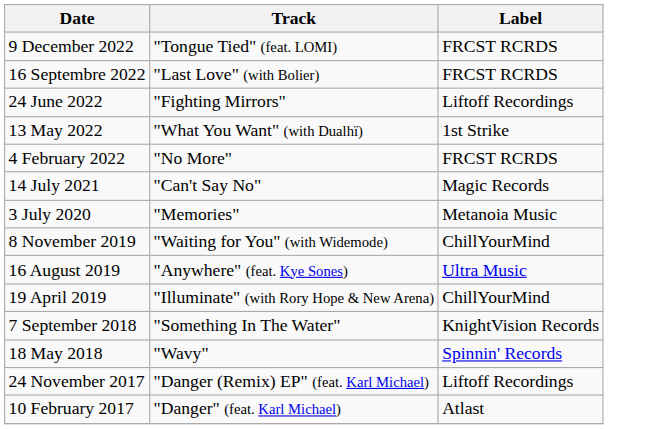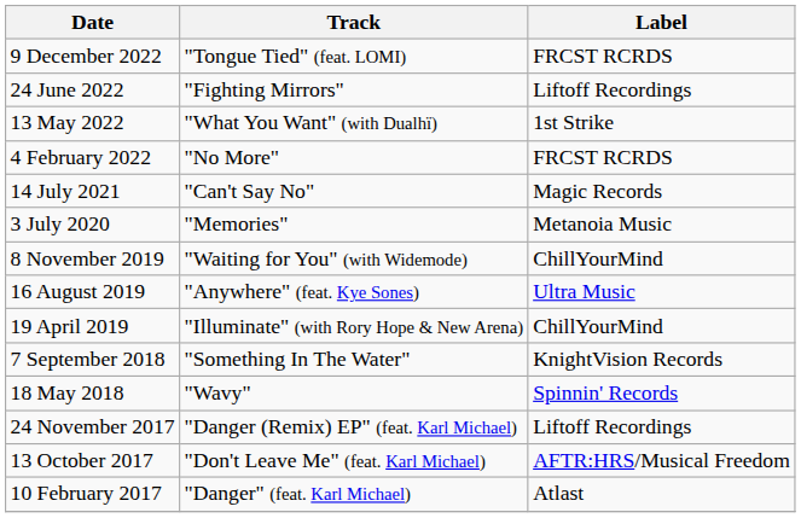 <table class="wikitable">
 <tr>
 <th>Date</th>
 <th>Track</th>
 <th>Label</th>
 </tr>
 <tr>
 <td>9 December 2022</td>
 <td>"Tongue Tied" <small>(feat. LOMI)</small></td>
-<td>FRCST RCRDS</td>
-</tr>
-<tr>
-<td>16 Septembre 2022</td>
-<td>"Last Love" <small>(with Bolier)</small></td>
 <td>FRCST RCRDS</td>
 </tr>
 <tr>
 <td>24 June 2022</td>
 <td>"Fighting Mirrors"</td>
 <td>Liftoff Recordings</td>
 </tr>
 <tr>
 <td>13 May 2022</td>
 <td>"What You Want" <small>(with Dualhï)</small></td>
 <td>1st Strike</td>
 </tr>
 <tr>
 <td>4 February 2022</td>
 <td>"No More"</td>
 <td>FRCST RCRDS</td>
 </tr>
 <tr>
 <td>14 July 2021</td>
 <td>"Can't Say No"</td>
 <td>Magic Records</td>
 </tr>
 <tr>
 <td>3 July 2020</td>
 <td>"Memories"</td>
 <td>Metanoia Music</td>
 </tr>
 <tr>
 <td>8 November 2019</td>
 <td>"Waiting for You" <small>(with Widemode)</small></td>
 <td>ChillYourMind</td>
 </tr>
 <tr>
 <td>16 August 2019</td>
 <td>"Anywhere" <small>(feat. <a href='#'>Kye Sones</a>)</small></td>
 <td><a href='#'>Ultra Music</a></td>
 </tr>
 <tr>
 <td>19 April 2019</td>
 <td>"Illuminate" <small>(with Rory Hope & New Arena)</small></td>
 <td>ChillYourMind</td>
 </tr>
 <tr>
 <td>7 September 2018</td>
 <td>"Something In The Water"</td>
 <td>KnightVision Records</td>
 </tr>
 <tr>
 <td>18 May 2018</td>
 <td>"Wavy"</td>
 <td><a href='#'>Spinnin' Records</a></td>
 </tr>
 <tr>
 <td>24 November 2017</td>
 <td>"Danger (Remix) EP" <small>(feat. <a href='#'>Karl Michael</a>)</small></td>
 <td>Liftoff Recordings</td>
 </tr>
 <tr>
+<td>13 October 2017</td>
+<td>"Don't Leave Me" <small>(feat. <a href='#'>Karl Michael</a>)</small></td>
+<td><a href='#'>AFTR:HRS</a>/Musical Freedom</td>
+</tr>
+<tr>
 <td>10 February 2017</td>
 <td>"Danger" <small>(feat. <a href='#'>Karl Michael</a>)</small></td>
 <td>Atlast</td>
 </tr>
 <tr>
 </tr>
 </table>
